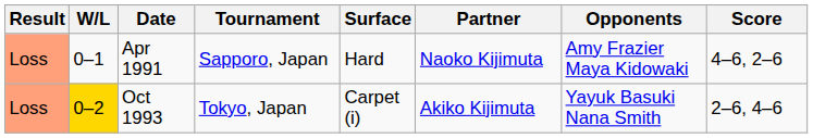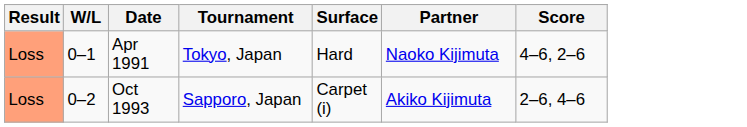 <table class="sortable wikitable">
 <tr>
 <th style="width:40px">Result</th>
 <th style="width:35px" class="unsortable">W/L</th>
 <th style="width:60px">Date</th>
 <th style="width:120px">Tournament</th>
 <th style="width:55px">Surface</th>
 <th style="width:120px">Partner</th>
-<th style="width:120px">Opponents</th>
 <th style="width:80px" class="unsortable">Score</th>
 </tr>
 <tr>
 <td style="background:#ffa07a;">Loss</td>
 <td>0–1</td>
 <td>Apr 1991</td>
-<td><a href='#'>Sapporo</a>, Japan</td>
+<td><a href='#'>Tokyo</a>, Japan</td>
 <td>Hard</td>
 <td> <a href='#'>Naoko Kijimuta</a></td>
-<td> <a href='#'>Amy Frazier</a> <br>  <a href='#'>Maya Kidowaki</a></td>
 <td>4–6, 2–6</td>
 </tr>
 <tr>
 <td style="background:#ffa07a;">Loss</td>
-<td style="background: gold;">0–2</td>
+<td>0–2</td>
 <td>Oct 1993</td>
-<td><a href='#'>Tokyo</a>, Japan</td>
+<td><a href='#'>Sapporo</a>, Japan</td>
 <td>Carpet (i)</td>
 <td> <a href='#'>Akiko Kijimuta</a></td>
-<td> <a href='#'>Yayuk Basuki</a> <br>  <a href='#'>Nana Smith</a></td>
 <td>2–6, 4–6</td>
 </tr>
 </table>
